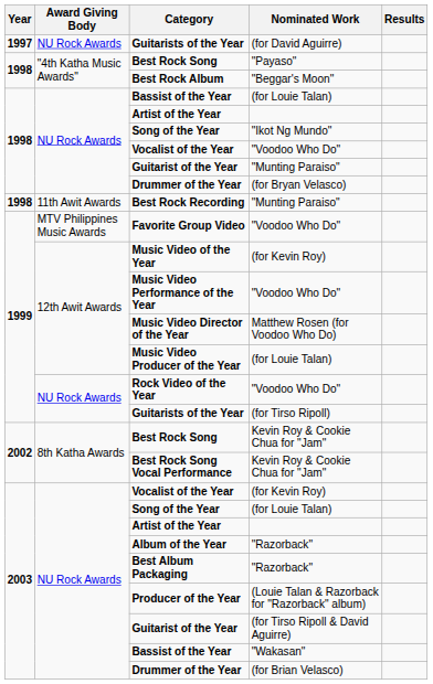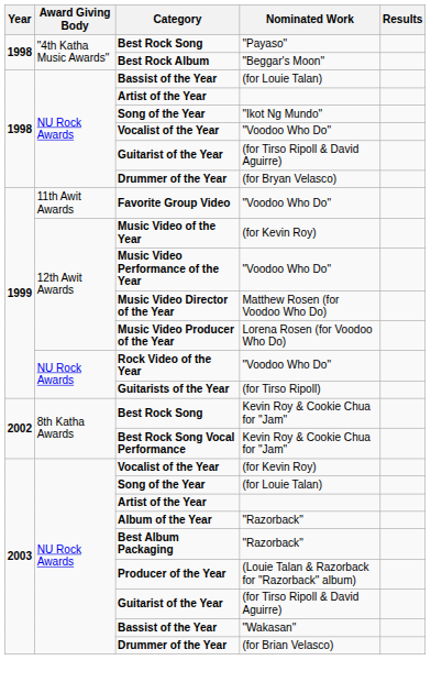 <table class="wikitable">
 <tr>
 <th>Year</th>
 <th>Award Giving Body</th>
 <th>Category</th>
 <th>Nominated Work</th>
 <th>Results</th>
-</tr>
-<tr>
-<td><strong>1997</strong></td>
-<td><a href='#'>NU Rock Awards</a></td>
-<td><strong>Guitarists of the Year</strong></td>
-<td>(for David Aguirre)</td>
-<td></td>
 </tr>
 <tr>
 <td rowspan=2><strong>1998</strong></td>
 <td rowspan=2>"4th Katha Music Awards"</td>
 <td><strong>Best Rock Song</strong></td>
 <td>"Payaso"</td>
 <td></td>
 </tr>
 <tr>
 <td><strong>Best Rock Album</strong></td>
 <td>"Beggar's Moon"</td>
 <td></td>
 </tr>
 <tr>
 <td rowspan=6><strong>1998</strong></td>
 <td rowspan=6><a href='#'>NU Rock Awards</a></td>
 <td><strong>Bassist of the Year</strong></td>
 <td>(for Louie Talan)</td>
 <td></td>
 </tr>
 <tr>
 <td><strong>Artist of the Year</strong></td>
 <td></td>
 <td></td>
 </tr>
 <tr>
 <td><strong>Song of the Year</strong></td>
 <td>"Ikot Ng Mundo"</td>
 <td></td>
 </tr>
 <tr>
 <td><strong>Vocalist of the Year</strong></td>
 <td>"Voodoo Who Do"</td>
 <td></td>
 </tr>
 <tr>
 <td><strong>Guitarist of the Year</strong></td>
-<td>"Munting Paraiso"</td>
+<td>(for Tirso Ripoll & David Aguirre)</td>
 <td></td>
 </tr>
 <tr>
 <td><strong>Drummer of the Year</strong></td>
 <td>(for Bryan Velasco)</td>
 <td></td>
 </tr>
 <tr>
-<td><strong>1998</strong></td>
+<td rowspan=7><strong>1999</strong></td>
 <td>11th Awit Awards</td>
-<td><strong>Best Rock Recording</strong></td>
-<td>"Munting Paraiso"</td>
-<td></td>
-</tr>
-<tr>
-<td rowspan=7><strong>1999</strong></td>
-<td>MTV Philippines Music Awards</td>
 <td><strong>Favorite Group Video</strong></td>
 <td>"Voodoo Who Do"</td>
 <td></td>
 </tr>
 <tr>
 <td rowspan=4>12th Awit Awards</td>
 <td><strong>Music Video of the Year</strong></td>
 <td>(for Kevin Roy)</td>
 <td></td>
 </tr>
 <tr>
 <td><strong>Music Video Performance of the Year</strong></td>
 <td>"Voodoo Who Do"</td>
 <td></td>
 </tr>
 <tr>
 <td><strong>Music Video Director of the Year</strong></td>
 <td>Matthew Rosen (for Voodoo Who Do)</td>
 <td></td>
 </tr>
 <tr>
 <td><strong>Music Video Producer of the Year</strong></td>
-<td>(for Louie Talan)</td>
+<td>Lorena Rosen (for Voodoo Who Do)</td>
 <td></td>
 </tr>
 <tr>
 <td rowspan=2><a href='#'>NU Rock Awards</a></td>
 <td><strong>Rock Video of the Year</strong></td>
 <td>"Voodoo Who Do"</td>
 <td></td>
 </tr>
 <tr>
 <td><strong>Guitarists of the Year</strong></td>
 <td>(for Tirso Ripoll)</td>
 <td></td>
 </tr>
 <tr>
 <td rowspan=2><strong>2002</strong></td>
 <td rowspan=2>8th Katha Awards</td>
 <td><strong>Best Rock Song</strong></td>
 <td>Kevin Roy & Cookie Chua for "Jam"</td>
 <td></td>
 </tr>
 <tr>
 <td><strong>Best Rock Song Vocal Performance</strong></td>
 <td>Kevin Roy & Cookie Chua for "Jam"</td>
 <td></td>
 </tr>
 <tr>
 <td rowspan=9><strong>2003</strong></td>
 <td rowspan=9><a href='#'>NU Rock Awards</a></td>
 <td><strong>Vocalist of the Year</strong></td>
 <td>(for Kevin Roy)</td>
 <td></td>
 </tr>
 <tr>
 <td><strong>Song of the Year</strong></td>
 <td>(for Louie Talan)</td>
 <td></td>
 </tr>
 <tr>
 <td><strong>Artist of the Year</strong></td>
 <td></td>
 <td></td>
 </tr>
 <tr>
 <td><strong>Album of the Year</strong></td>
 <td>"Razorback"</td>
 <td></td>
 </tr>
 <tr>
 <td><strong>Best Album Packaging</strong></td>
 <td>"Razorback"</td>
 <td></td>
 </tr>
 <tr>
 <td><strong>Producer of the Year</strong></td>
 <td>(Louie Talan & Razorback for "Razorback" album)</td>
 <td></td>
 </tr>
 <tr>
 <td><strong>Guitarist of the Year</strong></td>
 <td>(for Tirso Ripoll & David Aguirre)</td>
 <td></td>
 </tr>
 <tr>
 <td><strong>Bassist of the Year</strong></td>
 <td>"Wakasan"</td>
 <td></td>
 </tr>
 <tr>
 <td><strong>Drummer of the Year</strong></td>
 <td>(for Brian Velasco)</td>
 <td></td>
 </tr>
 </table>
